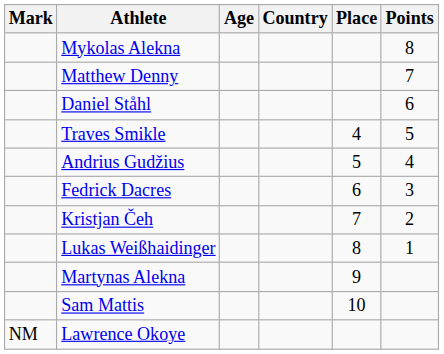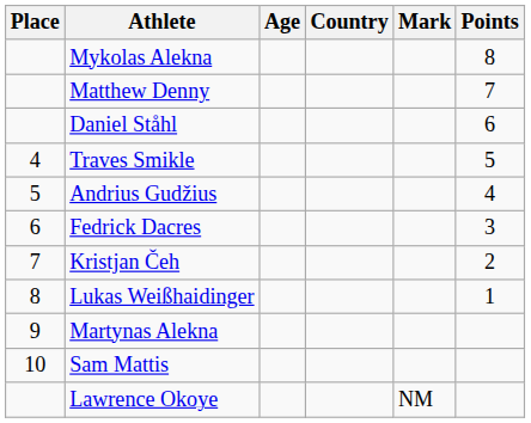 <table class="wikitable mw-datatable sortable">
 <tr>
-<th>Mark</th>
+<th>Place</th>
 <th>Athlete</th>
 <th>Age</th>
 <th>Country</th>
-<th>Place</th>
+<th>Mark</th>
 <th>Points</th>
 </tr>
 <tr>
-<td></td>
+<td align=center></td>
 <td><a href='#'>Mykolas Alekna</a></td>
 <td></td>
 <td></td>
-<td align=center></td>
+<td></td>
 <td align=center>8</td>
 </tr>
 <tr>
-<td></td>
+<td align=center></td>
 <td><a href='#'>Matthew Denny</a></td>
 <td></td>
 <td></td>
-<td align=center></td>
+<td></td>
 <td align=center>7</td>
 </tr>
 <tr>
-<td></td>
+<td align=center></td>
 <td><a href='#'>Daniel Ståhl</a></td>
 <td></td>
 <td></td>
-<td align=center></td>
+<td></td>
 <td align=center>6</td>
 </tr>
 <tr>
-<td></td>
+<td align=center>4</td>
 <td><a href='#'>Traves Smikle</a></td>
 <td></td>
 <td></td>
-<td align=center>4</td>
+<td></td>
 <td align=center>5</td>
 </tr>
 <tr>
-<td></td>
+<td align=center>5</td>
 <td><a href='#'>Andrius Gudžius</a></td>
 <td></td>
 <td></td>
-<td align=center>5</td>
+<td></td>
 <td align=center>4</td>
 </tr>
 <tr>
-<td></td>
+<td align=center>6</td>
 <td><a href='#'>Fedrick Dacres</a></td>
 <td></td>
 <td></td>
-<td align=center>6</td>
+<td></td>
 <td align=center>3</td>
 </tr>
 <tr>
-<td></td>
+<td align=center>7</td>
 <td><a href='#'>Kristjan Čeh</a></td>
 <td></td>
 <td></td>
-<td align=center>7</td>
+<td></td>
 <td align=center>2</td>
 </tr>
 <tr>
-<td></td>
+<td align=center>8</td>
 <td><a href='#'>Lukas Weißhaidinger</a></td>
 <td></td>
 <td></td>
-<td align=center>8</td>
+<td></td>
 <td align=center>1</td>
 </tr>
 <tr>
-<td></td>
+<td align=center>9</td>
 <td><a href='#'>Martynas Alekna</a></td>
 <td></td>
 <td></td>
-<td align=center>9</td>
+<td></td>
 <td align=center></td>
 </tr>
 <tr>
-<td></td>
+<td align=center>10</td>
 <td><a href='#'>Sam Mattis</a></td>
 <td></td>
 <td></td>
-<td align=center>10</td>
+<td></td>
 <td align=center></td>
 </tr>
 <tr>
-<td>NM</td>
+<td align=center></td>
 <td><a href='#'>Lawrence Okoye</a></td>
 <td></td>
 <td></td>
-<td align=center></td>
+<td>NM</td>
 <td align=center></td>
 </tr>
 </table>
